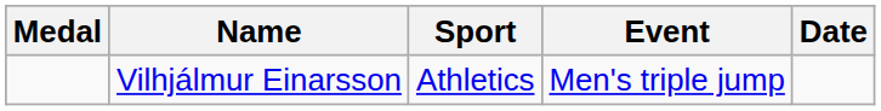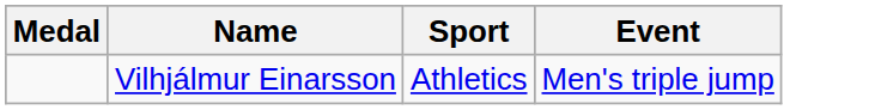 <table class="wikitable sortable" style="font-size: 95%;">
 <tr>
 <th>Medal</th>
 <th>Name</th>
 <th>Sport</th>
 <th>Event</th>
-<th>Date</th>
 </tr>
 <tr>
 <td></td>
 <td><a href='#'>Vilhjálmur Einarsson</a></td>
 <td><a href='#'>Athletics</a></td>
 <td><a href='#'>Men's triple jump</a></td>
-<td></td>
 </tr>
 </table>
